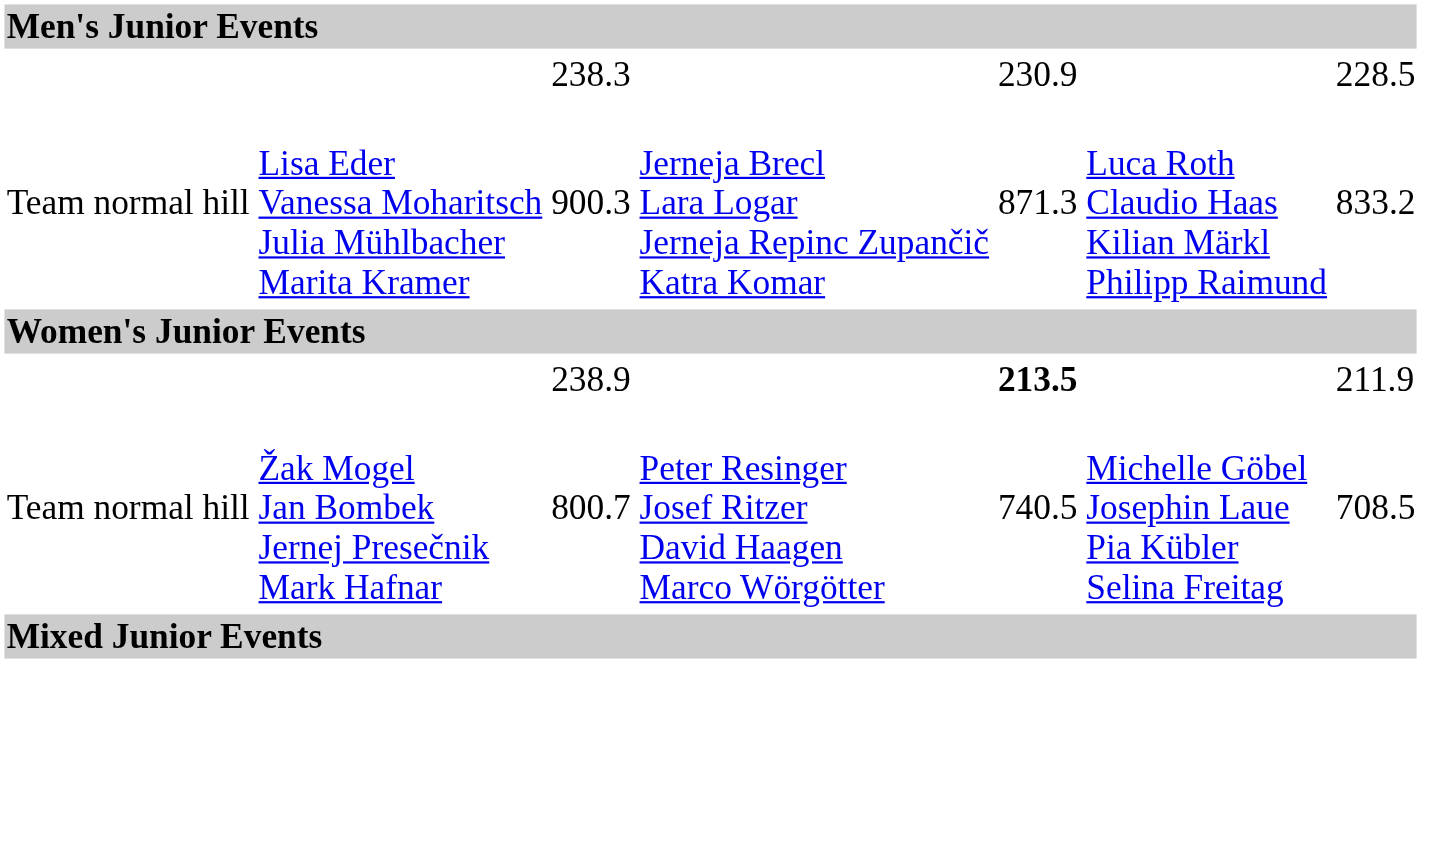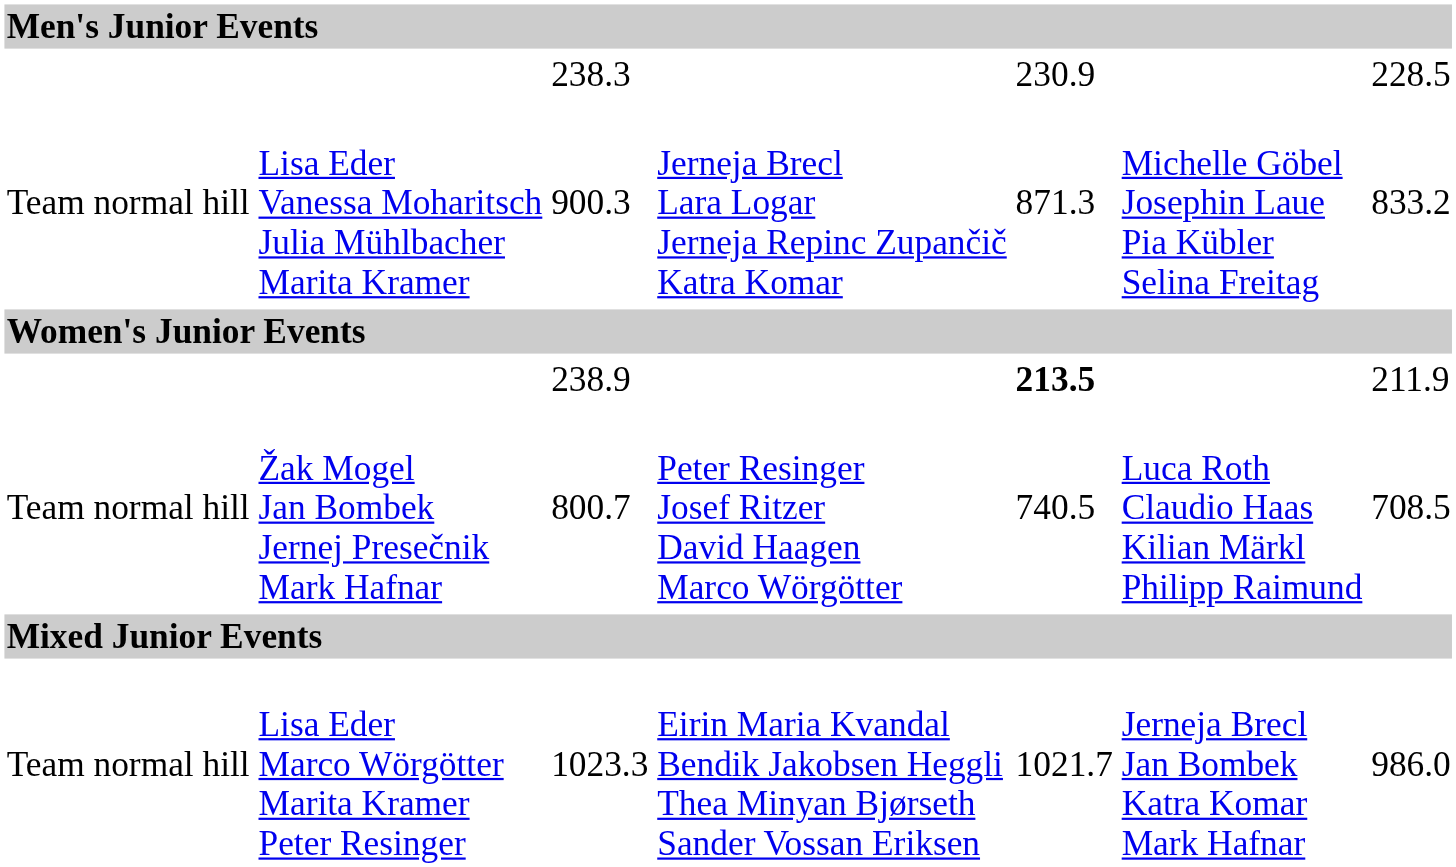 <table>
 <tr style="background:#ccc;">
 <td colspan=7><strong>Men's Junior Events</strong></td>
 </tr>
 <tr>
 <td></td>
 <td></td>
 <td>238.3</td>
 <td></td>
 <td>230.9</td>
 <td></td>
 <td>228.5</td>
 </tr>
 <tr>
 <td>Team normal hill</td>
 <td><br><a href='#'>Lisa Eder</a><br><a href='#'>Vanessa Moharitsch</a><br><a href='#'>Julia Mühlbacher</a><br><a href='#'>Marita Kramer</a></td>
 <td>900.3</td>
 <td><br><a href='#'>Jerneja Brecl</a><br><a href='#'>Lara Logar</a><br><a href='#'>Jerneja Repinc Zupančič</a><br><a href='#'>Katra Komar</a></td>
 <td>871.3</td>
-<td><br><a href='#'>Luca Roth</a><br><a href='#'>Claudio Haas</a><br><a href='#'>Kilian Märkl</a><br><a href='#'>Philipp Raimund</a></td>
+<td><br><a href='#'>Michelle Göbel</a><br><a href='#'>Josephin Laue</a><br><a href='#'>Pia Kübler</a><br><a href='#'>Selina Freitag</a></td>
 <td>833.2</td>
 </tr>
 <tr style="background:#ccc;">
 <td colspan=7><strong>Women's Junior Events</strong></td>
 </tr>
 <tr>
 <td></td>
 <td></td>
 <td>238.9</td>
 <td></td>
 <td><strong>213.5</strong></td>
 <td></td>
 <td>211.9</td>
 </tr>
 <tr>
 <td>Team normal hill</td>
 <td><br><a href='#'>Žak Mogel</a><br><a href='#'>Jan Bombek</a><br><a href='#'>Jernej Presečnik</a><br><a href='#'>Mark Hafnar</a></td>
 <td>800.7</td>
 <td><br><a href='#'>Peter Resinger</a><br><a href='#'>Josef Ritzer</a><br><a href='#'>David Haagen</a><br><a href='#'>Marco Wörgötter</a></td>
 <td>740.5</td>
-<td><br><a href='#'>Michelle Göbel</a><br><a href='#'>Josephin Laue</a><br><a href='#'>Pia Kübler</a><br><a href='#'>Selina Freitag</a></td>
+<td><br><a href='#'>Luca Roth</a><br><a href='#'>Claudio Haas</a><br><a href='#'>Kilian Märkl</a><br><a href='#'>Philipp Raimund</a></td>
 <td>708.5</td>
 </tr>
 <tr style="background:#ccc;">
 <td colspan=7><strong>Mixed Junior Events</strong></td>
 </tr>
+<tr>
+<td>Team normal hill</td>
+<td><br><a href='#'>Lisa Eder</a><br><a href='#'>Marco Wörgötter</a><br><a href='#'>Marita Kramer</a><br><a href='#'>Peter Resinger</a></td>
+<td>1023.3</td>
+<td><br><a href='#'>Eirin Maria Kvandal</a><br><a href='#'>Bendik Jakobsen Heggli</a><br><a href='#'>Thea Minyan Bjørseth</a><br><a href='#'>Sander Vossan Eriksen</a></td>
+<td>1021.7</td>
+<td><br><a href='#'>Jerneja Brecl</a><br><a href='#'>Jan Bombek</a><br><a href='#'>Katra Komar</a><br><a href='#'>Mark Hafnar</a></td>
+<td>986.0</td>
+</tr>
 </table>
